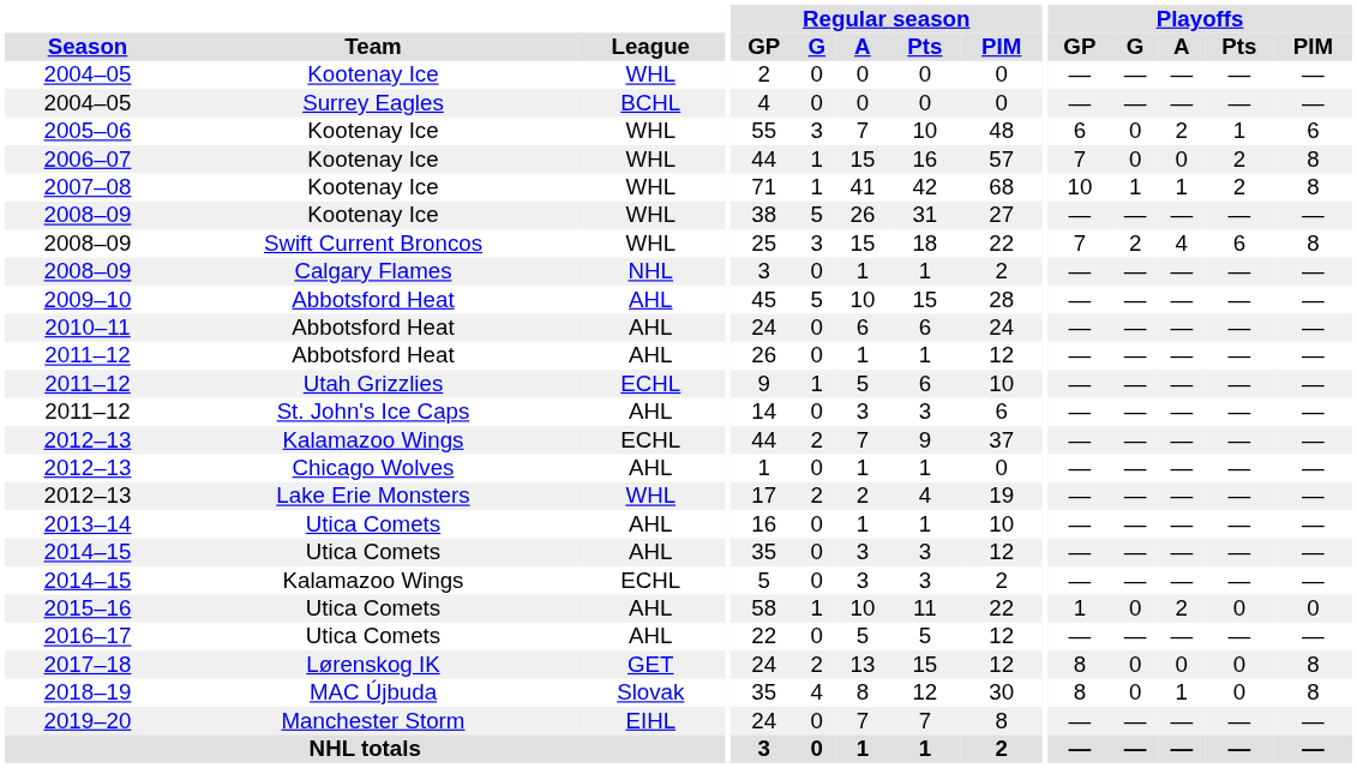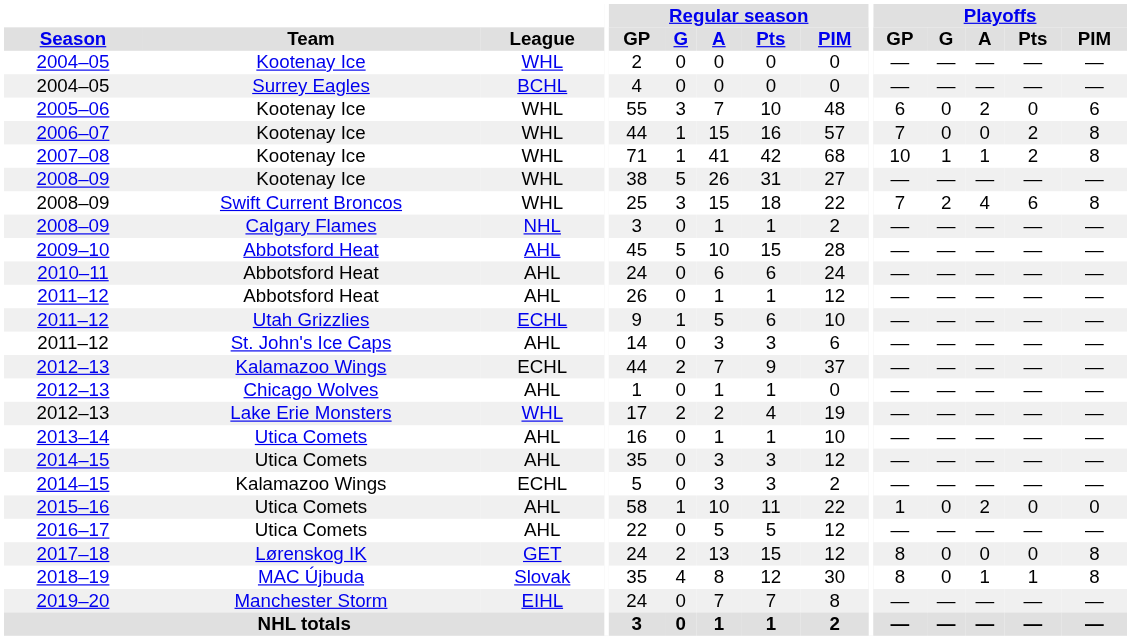 <table border="0" cellpadding="1" cellspacing="0" ID="Table3" style="text-align:center; width:60em">
 <tr bgcolor="#e0e0e0">
 <th colspan="3" bgcolor="#ffffff"></th>
 <th rowspan="99" bgcolor="#ffffff"></th>
 <th colspan="5"><a href='#'>Regular season</a></th>
 <th rowspan="99" bgcolor="#ffffff"></th>
 <th colspan="5"><a href='#'>Playoffs</a></th>
 </tr>
 <tr bgcolor="#e0e0e0">
 <th><a href='#'>Season</a></th>
 <th>Team</th>
 <th>League</th>
 <th>GP</th>
 <th><a href='#'>G</a></th>
 <th><a href='#'>A</a></th>
 <th><a href='#'>Pts</a></th>
 <th><a href='#'>PIM</a></th>
 <th>GP</th>
 <th>G</th>
 <th>A</th>
 <th>Pts</th>
 <th>PIM</th>
 </tr>
 <tr>
 <td><a href='#'>2004–05</a></td>
 <td><a href='#'>Kootenay Ice</a></td>
 <td><a href='#'>WHL</a></td>
 <td>2</td>
 <td>0</td>
 <td>0</td>
 <td>0</td>
 <td>0</td>
 <td>—</td>
 <td>—</td>
 <td>—</td>
 <td>—</td>
 <td>—</td>
 </tr>
 <tr bgcolor="#f0f0f0">
 <td>2004–05</td>
 <td><a href='#'>Surrey Eagles</a></td>
 <td><a href='#'>BCHL</a></td>
 <td>4</td>
 <td>0</td>
 <td>0</td>
 <td>0</td>
 <td>0</td>
 <td>—</td>
 <td>—</td>
 <td>—</td>
 <td>—</td>
 <td>—</td>
 </tr>
 <tr>
 <td><a href='#'>2005–06</a></td>
 <td>Kootenay Ice</td>
 <td>WHL</td>
 <td>55</td>
 <td>3</td>
 <td>7</td>
 <td>10</td>
 <td>48</td>
 <td>6</td>
 <td>0</td>
 <td>2</td>
-<td>1</td>
+<td>0</td>
 <td>6</td>
 </tr>
 <tr bgcolor="#f0f0f0">
 <td><a href='#'>2006–07</a></td>
 <td>Kootenay Ice</td>
 <td>WHL</td>
 <td>44</td>
 <td>1</td>
 <td>15</td>
 <td>16</td>
 <td>57</td>
 <td>7</td>
 <td>0</td>
 <td>0</td>
 <td>2</td>
 <td>8</td>
 </tr>
 <tr>
 <td><a href='#'>2007–08</a></td>
 <td>Kootenay Ice</td>
 <td>WHL</td>
 <td>71</td>
 <td>1</td>
 <td>41</td>
 <td>42</td>
 <td>68</td>
 <td>10</td>
 <td>1</td>
 <td>1</td>
 <td>2</td>
 <td>8</td>
 </tr>
 <tr bgcolor="#f0f0f0">
 <td><a href='#'>2008–09</a></td>
 <td>Kootenay Ice</td>
 <td>WHL</td>
 <td>38</td>
 <td>5</td>
 <td>26</td>
 <td>31</td>
 <td>27</td>
 <td>—</td>
 <td>—</td>
 <td>—</td>
 <td>—</td>
 <td>—</td>
 </tr>
 <tr>
 <td>2008–09</td>
 <td><a href='#'>Swift Current Broncos</a></td>
 <td>WHL</td>
 <td>25</td>
 <td>3</td>
 <td>15</td>
 <td>18</td>
 <td>22</td>
 <td>7</td>
 <td>2</td>
 <td>4</td>
 <td>6</td>
 <td>8</td>
 </tr>
 <tr bgcolor="#f0f0f0">
 <td><a href='#'>2008–09</a></td>
 <td><a href='#'>Calgary Flames</a></td>
 <td><a href='#'>NHL</a></td>
 <td>3</td>
 <td>0</td>
 <td>1</td>
 <td>1</td>
 <td>2</td>
 <td>—</td>
 <td>—</td>
 <td>—</td>
 <td>—</td>
 <td>—</td>
 </tr>
 <tr>
 <td><a href='#'>2009–10</a></td>
 <td><a href='#'>Abbotsford Heat</a></td>
 <td><a href='#'>AHL</a></td>
 <td>45</td>
 <td>5</td>
 <td>10</td>
 <td>15</td>
 <td>28</td>
 <td>—</td>
 <td>—</td>
 <td>—</td>
 <td>—</td>
 <td>—</td>
 </tr>
 <tr bgcolor="#f0f0f0">
 <td><a href='#'>2010–11</a></td>
 <td>Abbotsford Heat</td>
 <td>AHL</td>
 <td>24</td>
 <td>0</td>
 <td>6</td>
 <td>6</td>
 <td>24</td>
 <td>—</td>
 <td>—</td>
 <td>—</td>
 <td>—</td>
 <td>—</td>
 </tr>
 <tr>
 <td><a href='#'>2011–12</a></td>
 <td>Abbotsford Heat</td>
 <td>AHL</td>
 <td>26</td>
 <td>0</td>
 <td>1</td>
 <td>1</td>
 <td>12</td>
 <td>—</td>
 <td>—</td>
 <td>—</td>
 <td>—</td>
 <td>—</td>
 </tr>
 <tr bgcolor="#f0f0f0">
 <td><a href='#'>2011–12</a></td>
 <td><a href='#'>Utah Grizzlies</a></td>
 <td><a href='#'>ECHL</a></td>
 <td>9</td>
 <td>1</td>
 <td>5</td>
 <td>6</td>
 <td>10</td>
 <td>—</td>
 <td>—</td>
 <td>—</td>
 <td>—</td>
 <td>—</td>
 </tr>
 <tr>
 <td>2011–12</td>
 <td><a href='#'>St. John's Ice Caps</a></td>
 <td>AHL</td>
 <td>14</td>
 <td>0</td>
 <td>3</td>
 <td>3</td>
 <td>6</td>
 <td>—</td>
 <td>—</td>
 <td>—</td>
 <td>—</td>
 <td>—</td>
 </tr>
 <tr bgcolor="#f0f0f0">
 <td><a href='#'>2012–13</a></td>
 <td><a href='#'>Kalamazoo Wings</a></td>
 <td>ECHL</td>
 <td>44</td>
 <td>2</td>
 <td>7</td>
 <td>9</td>
 <td>37</td>
 <td>—</td>
 <td>—</td>
 <td>—</td>
 <td>—</td>
 <td>—</td>
 </tr>
 <tr>
 <td><a href='#'>2012–13</a></td>
 <td><a href='#'>Chicago Wolves</a></td>
 <td>AHL</td>
 <td>1</td>
 <td>0</td>
 <td>1</td>
 <td>1</td>
 <td>0</td>
 <td>—</td>
 <td>—</td>
 <td>—</td>
 <td>—</td>
 <td>—</td>
 </tr>
 <tr bgcolor="#f0f0f0">
 <td>2012–13</td>
 <td><a href='#'>Lake Erie Monsters</a></td>
 <td><a href='#'>WHL</a></td>
 <td>17</td>
 <td>2</td>
 <td>2</td>
 <td>4</td>
 <td>19</td>
 <td>—</td>
 <td>—</td>
 <td>—</td>
 <td>—</td>
 <td>—</td>
 </tr>
 <tr>
 <td><a href='#'>2013–14</a></td>
 <td><a href='#'>Utica Comets</a></td>
 <td>AHL</td>
 <td>16</td>
 <td>0</td>
 <td>1</td>
 <td>1</td>
 <td>10</td>
 <td>—</td>
 <td>—</td>
 <td>—</td>
 <td>—</td>
 <td>—</td>
 </tr>
 <tr bgcolor="#f0f0f0">
 <td><a href='#'>2014–15</a></td>
 <td>Utica Comets</td>
 <td>AHL</td>
 <td>35</td>
 <td>0</td>
 <td>3</td>
 <td>3</td>
 <td>12</td>
 <td>—</td>
 <td>—</td>
 <td>—</td>
 <td>—</td>
 <td>—</td>
 </tr>
 <tr>
 <td><a href='#'>2014–15</a></td>
 <td>Kalamazoo Wings</td>
 <td>ECHL</td>
 <td>5</td>
 <td>0</td>
 <td>3</td>
 <td>3</td>
 <td>2</td>
 <td>—</td>
 <td>—</td>
 <td>—</td>
 <td>—</td>
 <td>—</td>
 </tr>
 <tr bgcolor="#f0f0f0">
 <td><a href='#'>2015–16</a></td>
 <td>Utica Comets</td>
 <td>AHL</td>
 <td>58</td>
 <td>1</td>
 <td>10</td>
 <td>11</td>
 <td>22</td>
 <td>1</td>
 <td>0</td>
 <td>2</td>
 <td>0</td>
 <td>0</td>
 </tr>
 <tr>
 <td><a href='#'>2016–17</a></td>
 <td>Utica Comets</td>
 <td>AHL</td>
 <td>22</td>
 <td>0</td>
 <td>5</td>
 <td>5</td>
 <td>12</td>
 <td>—</td>
 <td>—</td>
 <td>—</td>
 <td>—</td>
 <td>—</td>
 </tr>
 <tr bgcolor="#f0f0f0">
 <td><a href='#'>2017–18</a></td>
 <td><a href='#'>Lørenskog IK</a></td>
 <td><a href='#'>GET</a></td>
 <td>24</td>
 <td>2</td>
 <td>13</td>
 <td>15</td>
 <td>12</td>
 <td>8</td>
 <td>0</td>
 <td>0</td>
 <td>0</td>
 <td>8</td>
 </tr>
 <tr>
 <td><a href='#'>2018–19</a></td>
 <td><a href='#'>MAC Újbuda</a></td>
 <td><a href='#'>Slovak</a></td>
 <td>35</td>
 <td>4</td>
 <td>8</td>
 <td>12</td>
 <td>30</td>
 <td>8</td>
 <td>0</td>
 <td>1</td>
-<td>0</td>
+<td>1</td>
 <td>8</td>
 </tr>
 <tr>
 </tr>
 <tr bgcolor="#f0f0f0">
 <td><a href='#'>2019–20</a></td>
 <td><a href='#'>Manchester Storm</a></td>
 <td><a href='#'>EIHL</a></td>
 <td>24</td>
 <td>0</td>
 <td>7</td>
 <td>7</td>
 <td>8</td>
 <td>—</td>
 <td>—</td>
 <td>—</td>
 <td>—</td>
 <td>—</td>
 </tr>
 <tr bgcolor="#e0e0e0">
 <th colspan="3">NHL totals</th>
 <th>3</th>
 <th>0</th>
 <th>1</th>
 <th>1</th>
 <th>2</th>
 <th>—</th>
 <th>—</th>
 <th>—</th>
 <th>—</th>
 <th>—</th>
 </tr>
 </table>
